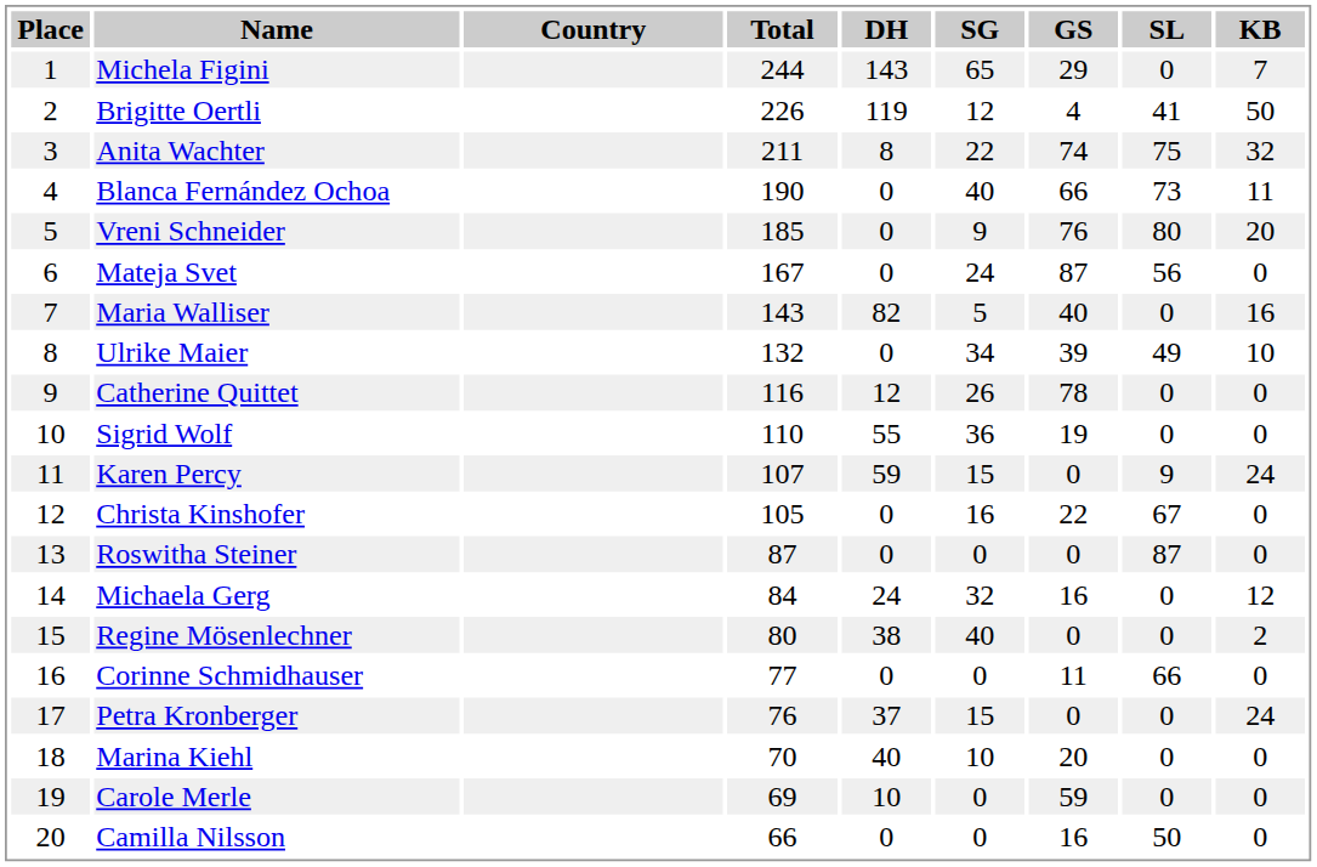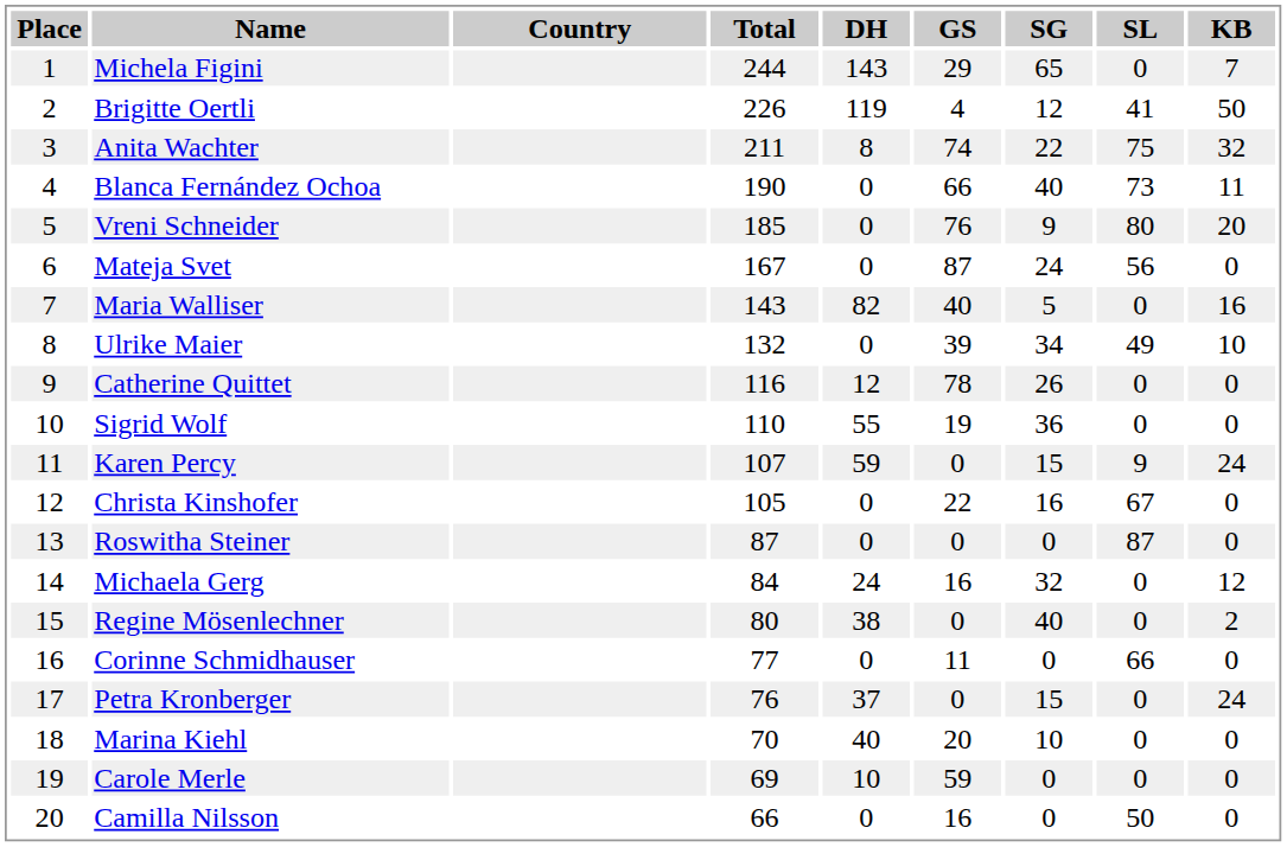 <table border="0" style="border: 1px solid #999; background-color:#FFFFFF; text-align:center; font-size:86%; line-height:15px;">
 <tr align="center" bgcolor="#CCCCCC">
 <th width=35>Place</th>
 <th width=170>Name</th>
 <th width=120>Country</th>
 <th width=50>Total</th>
 <th width=40>DH</th>
+<th width=40>GS</th>
 <th width=40>SG</th>
-<th width=40>GS</th>
 <th width=40>SL</th>
 <th width=40>KB</th>
 </tr>
 <tr bgcolor="#EFEFEF">
 <td>1</td>
 <td align="left"><a href='#'>Michela Figini</a></td>
 <td align="left"></td>
 <td>244</td>
 <td>143</td>
+<td>29</td>
 <td>65</td>
-<td>29</td>
 <td>0</td>
 <td>7</td>
 </tr>
 <tr>
 <td>2</td>
 <td align="left"><a href='#'>Brigitte Oertli</a></td>
 <td align="left"></td>
 <td>226</td>
 <td>119</td>
+<td>4</td>
 <td>12</td>
-<td>4</td>
 <td>41</td>
 <td>50</td>
 </tr>
 <tr bgcolor="#EFEFEF">
 <td>3</td>
 <td align="left"><a href='#'>Anita Wachter</a></td>
 <td align="left"></td>
 <td>211</td>
 <td>8</td>
+<td>74</td>
 <td>22</td>
-<td>74</td>
 <td>75</td>
 <td>32</td>
 </tr>
 <tr>
 <td>4</td>
 <td align="left"><a href='#'>Blanca Fernández Ochoa</a></td>
 <td align="left"></td>
 <td>190</td>
 <td>0</td>
+<td>66</td>
 <td>40</td>
-<td>66</td>
 <td>73</td>
 <td>11</td>
 </tr>
 <tr bgcolor="#EFEFEF">
 <td>5</td>
 <td align="left"><a href='#'>Vreni Schneider</a></td>
 <td align="left"></td>
 <td>185</td>
 <td>0</td>
+<td>76</td>
 <td>9</td>
-<td>76</td>
 <td>80</td>
 <td>20</td>
 </tr>
 <tr>
 <td>6</td>
 <td align="left"><a href='#'>Mateja Svet</a></td>
 <td align="left"></td>
 <td>167</td>
 <td>0</td>
+<td>87</td>
 <td>24</td>
-<td>87</td>
 <td>56</td>
 <td>0</td>
 </tr>
 <tr bgcolor="#EFEFEF">
 <td>7</td>
 <td align="left"><a href='#'>Maria Walliser</a></td>
 <td align="left"></td>
 <td>143</td>
 <td>82</td>
+<td>40</td>
 <td>5</td>
-<td>40</td>
 <td>0</td>
 <td>16</td>
 </tr>
 <tr>
 <td>8</td>
 <td align="left"><a href='#'>Ulrike Maier</a></td>
 <td align="left"></td>
 <td>132</td>
 <td>0</td>
+<td>39</td>
 <td>34</td>
-<td>39</td>
 <td>49</td>
 <td>10</td>
 </tr>
 <tr bgcolor="#EFEFEF">
 <td>9</td>
 <td align="left"><a href='#'>Catherine Quittet</a></td>
 <td align="left"></td>
 <td>116</td>
 <td>12</td>
+<td>78</td>
 <td>26</td>
-<td>78</td>
 <td>0</td>
 <td>0</td>
 </tr>
 <tr>
 <td>10</td>
 <td align="left"><a href='#'>Sigrid Wolf</a></td>
 <td align="left"></td>
 <td>110</td>
 <td>55</td>
+<td>19</td>
 <td>36</td>
-<td>19</td>
 <td>0</td>
 <td>0</td>
 </tr>
 <tr bgcolor="#EFEFEF">
 <td>11</td>
 <td align="left"><a href='#'>Karen Percy</a></td>
 <td align="left"></td>
 <td>107</td>
 <td>59</td>
+<td>0</td>
 <td>15</td>
-<td>0</td>
 <td>9</td>
 <td>24</td>
 </tr>
 <tr>
 <td>12</td>
 <td align="left"><a href='#'>Christa Kinshofer</a></td>
 <td align="left"></td>
 <td>105</td>
 <td>0</td>
+<td>22</td>
 <td>16</td>
-<td>22</td>
 <td>67</td>
 <td>0</td>
 </tr>
 <tr bgcolor="#EFEFEF">
 <td>13</td>
 <td align="left"><a href='#'>Roswitha Steiner</a></td>
 <td align="left"></td>
 <td>87</td>
 <td>0</td>
 <td>0</td>
 <td>0</td>
 <td>87</td>
 <td>0</td>
 </tr>
 <tr>
 <td>14</td>
 <td align="left"><a href='#'>Michaela Gerg</a></td>
 <td align="left"></td>
 <td>84</td>
 <td>24</td>
+<td>16</td>
 <td>32</td>
-<td>16</td>
 <td>0</td>
 <td>12</td>
 </tr>
 <tr bgcolor="#EFEFEF">
 <td>15</td>
 <td align="left"><a href='#'>Regine Mösenlechner</a></td>
 <td align="left"></td>
 <td>80</td>
 <td>38</td>
+<td>0</td>
 <td>40</td>
-<td>0</td>
 <td>0</td>
 <td>2</td>
 </tr>
 <tr>
 <td>16</td>
 <td align="left"><a href='#'>Corinne Schmidhauser</a></td>
 <td align="left"></td>
 <td>77</td>
 <td>0</td>
+<td>11</td>
 <td>0</td>
-<td>11</td>
 <td>66</td>
 <td>0</td>
 </tr>
 <tr bgcolor="#EFEFEF">
 <td>17</td>
 <td align="left"><a href='#'>Petra Kronberger</a></td>
 <td align="left"></td>
 <td>76</td>
 <td>37</td>
+<td>0</td>
 <td>15</td>
-<td>0</td>
 <td>0</td>
 <td>24</td>
 </tr>
 <tr>
 <td>18</td>
 <td align="left"><a href='#'>Marina Kiehl</a></td>
 <td align="left"></td>
 <td>70</td>
 <td>40</td>
+<td>20</td>
 <td>10</td>
-<td>20</td>
 <td>0</td>
 <td>0</td>
 </tr>
 <tr bgcolor="#EFEFEF">
 <td>19</td>
 <td align="left"><a href='#'>Carole Merle</a></td>
 <td align="left"></td>
 <td>69</td>
 <td>10</td>
+<td>59</td>
 <td>0</td>
-<td>59</td>
 <td>0</td>
 <td>0</td>
 </tr>
 <tr>
 <td>20</td>
 <td align="left"><a href='#'>Camilla Nilsson</a></td>
 <td align="left"></td>
 <td>66</td>
 <td>0</td>
+<td>16</td>
 <td>0</td>
-<td>16</td>
 <td>50</td>
 <td>0</td>
 </tr>
 </table>
